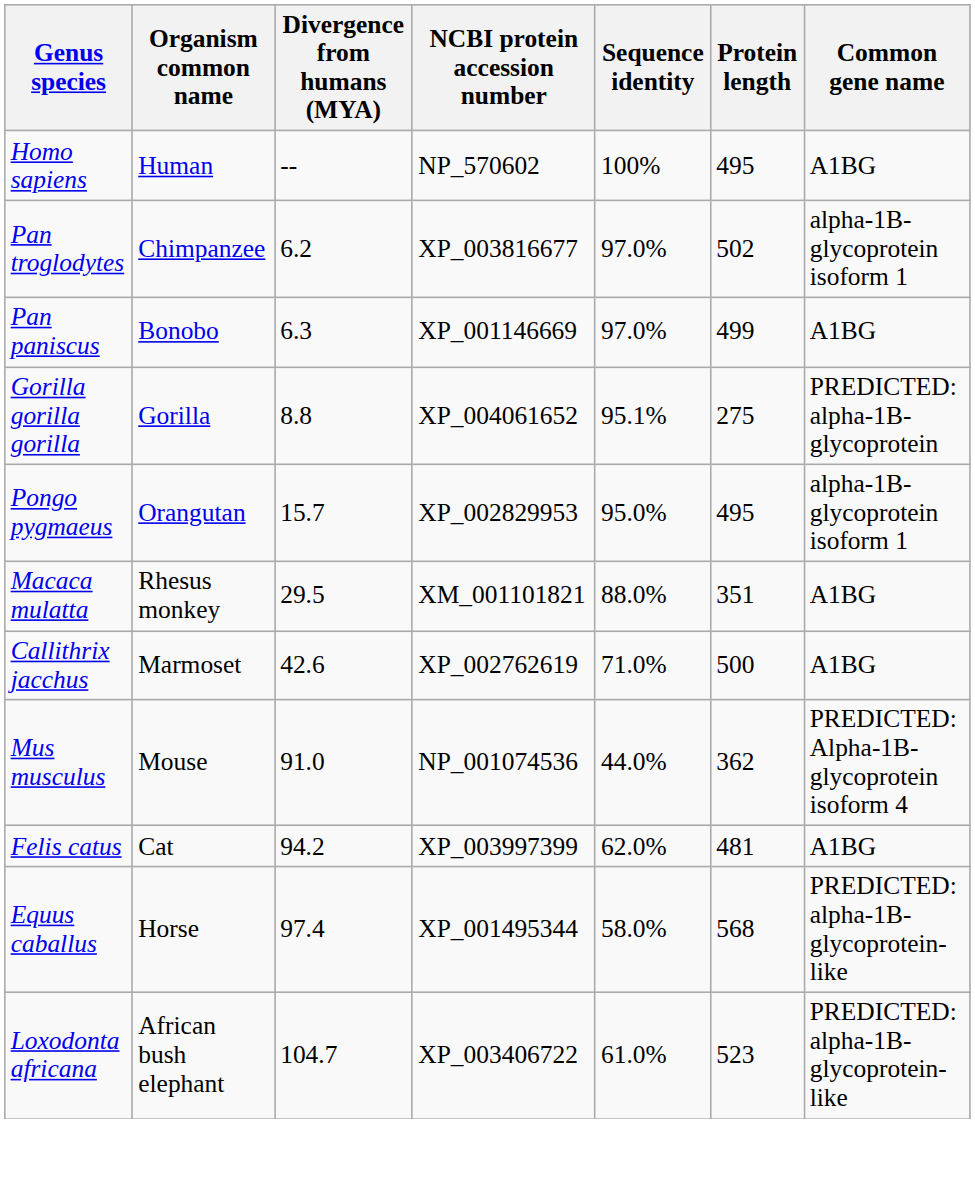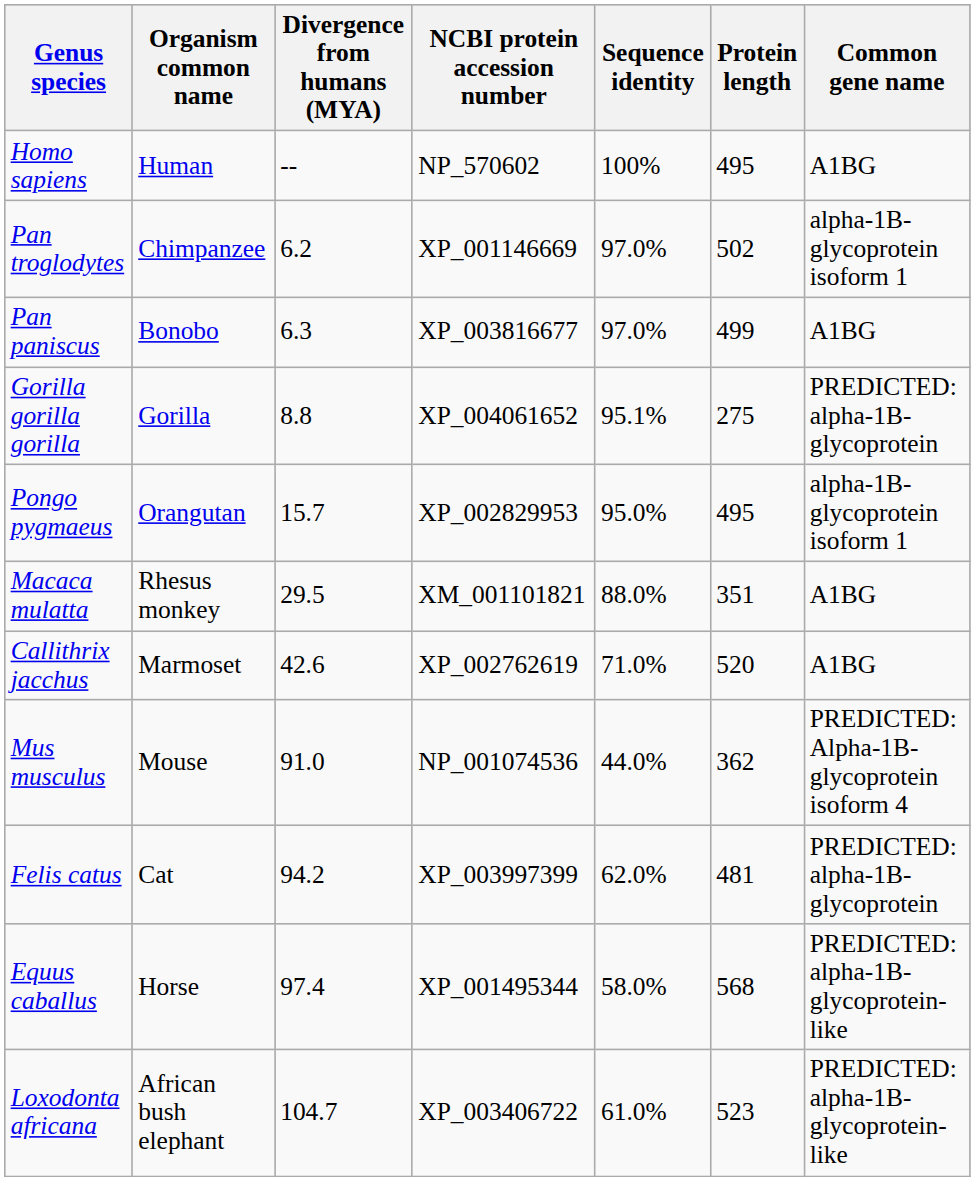 <table class="wikitable sortable">
 <tr>
 <th><a href='#'>Genus</a> <a href='#'>species</a></th>
 <th>Organism common name</th>
 <th>Divergence from humans (MYA) </th>
 <th>NCBI protein accession number</th>
 <th>Sequence identity</th>
 <th>Protein length</th>
 <th>Common gene name</th>
 </tr>
 <tr>
 <td><em><a href='#'>Homo sapiens</a></em></td>
 <td><a href='#'>Human</a></td>
 <td>--</td>
 <td>NP_570602</td>
 <td>100%</td>
 <td>495</td>
 <td>A1BG</td>
 </tr>
 <tr>
 <td><em><a href='#'>Pan troglodytes</a></em></td>
 <td><a href='#'>Chimpanzee</a></td>
 <td>6.2</td>
-<td>XP_003816677</td>
+<td>XP_001146669</td>
 <td>97.0%</td>
 <td>502</td>
 <td>alpha-1B-glycoprotein isoform 1</td>
 </tr>
 <tr>
 <td><em><a href='#'>Pan paniscus</a></em></td>
 <td><a href='#'>Bonobo</a></td>
 <td>6.3</td>
-<td>XP_001146669</td>
+<td>XP_003816677</td>
 <td>97.0%</td>
 <td>499</td>
 <td>A1BG</td>
 </tr>
 <tr>
 <td><em><a href='#'>Gorilla gorilla gorilla</a></em> </td>
 <td><a href='#'>Gorilla</a></td>
 <td>8.8</td>
 <td>XP_004061652</td>
 <td>95.1%</td>
 <td>275</td>
 <td>PREDICTED: alpha-1B-glycoprotein</td>
 </tr>
 <tr>
 <td><em><a href='#'>Pongo pygmaeus</a></em></td>
 <td><a href='#'>Orangutan</a></td>
 <td>15.7</td>
 <td>XP_002829953</td>
 <td>95.0%</td>
 <td>495</td>
 <td>alpha-1B-glycoprotein isoform 1</td>
 </tr>
 <tr>
 <td><em><a href='#'>Macaca mulatta</a></em></td>
 <td>Rhesus monkey</td>
 <td>29.5</td>
 <td>XM_001101821</td>
 <td>88.0%</td>
 <td>351</td>
 <td>A1BG</td>
 </tr>
 <tr>
 <td><em><a href='#'>Callithrix jacchus</a></em></td>
 <td>Marmoset</td>
 <td>42.6</td>
 <td>XP_002762619</td>
 <td>71.0%</td>
-<td>500</td>
+<td>520</td>
 <td>A1BG</td>
 </tr>
 <tr>
 <td><em><a href='#'>Mus musculus</a></em> </td>
 <td>Mouse</td>
 <td>91.0</td>
 <td>NP_001074536</td>
 <td>44.0%</td>
 <td>362</td>
 <td>PREDICTED: Alpha-1B-glycoprotein isoform 4</td>
 </tr>
 <tr>
 <td><em><a href='#'>Felis catus</a></em></td>
 <td>Cat</td>
 <td>94.2</td>
 <td>XP_003997399</td>
 <td>62.0%</td>
 <td>481</td>
-<td>A1BG</td>
+<td>PREDICTED: alpha-1B-glycoprotein</td>
 </tr>
 <tr>
 <td><em><a href='#'>Equus caballus</a></em></td>
 <td>Horse</td>
 <td>97.4</td>
 <td>XP_001495344</td>
 <td>58.0%</td>
 <td>568</td>
 <td>PREDICTED: alpha-1B-glycoprotein-like</td>
 </tr>
 <tr>
 <td><em><a href='#'>Loxodonta africana</a></em> </td>
 <td>African bush elephant</td>
 <td>104.7</td>
 <td>XP_003406722</td>
 <td>61.0%</td>
 <td>523</td>
 <td>PREDICTED: alpha-1B-glycoprotein-like</td>
 </tr>
 <tr>
 </tr>
 </table>
